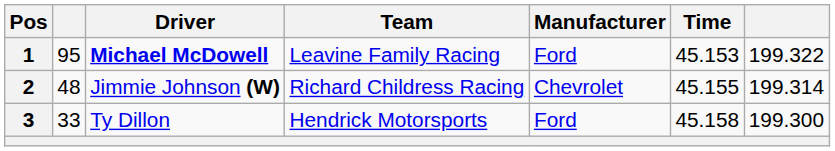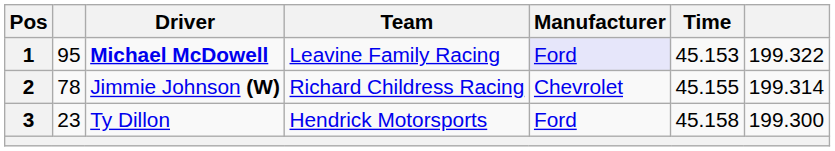 <table class="wikitable" style="font-size:95%">
 <tr>
 <th>Pos</th>
 <th></th>
 <th>Driver</th>
 <th>Team</th>
 <th>Manufacturer</th>
 <th>Time</th>
 <th></th>
 </tr>
 <tr>
 <th>1</th>
 <td>95</td>
 <td><strong><a href='#'>Michael McDowell</a></strong></td>
 <td><a href='#'>Leavine Family Racing</a></td>
-<td><a href='#'>Ford</a></td>
+<td style="background: lavender;"><a href='#'>Ford</a></td>
 <td>45.153</td>
 <td>199.322</td>
 </tr>
 <tr>
 <th>2</th>
-<td>48</td>
+<td>78</td>
 <td><a href='#'>Jimmie Johnson</a> <strong>(W)</strong></td>
 <td><a href='#'>Richard Childress Racing</a></td>
 <td><a href='#'>Chevrolet</a></td>
 <td>45.155</td>
 <td>199.314</td>
 </tr>
 <tr>
 <th>3</th>
-<td>33</td>
+<td>23</td>
 <td><a href='#'>Ty Dillon</a></td>
 <td><a href='#'>Hendrick Motorsports</a></td>
 <td><a href='#'>Ford</a></td>
 <td>45.158</td>
 <td>199.300</td>
 </tr>
 <tr>
 <th colspan="7"></th>
 </tr>
 </table>
